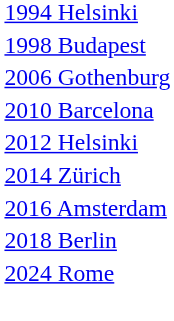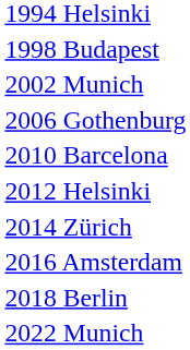 <table>
 <tr>
 <td><a href='#'>1994 Helsinki</a><br></td>
 <td></td>
 <td></td>
 <td></td>
 </tr>
 <tr>
 <td><a href='#'>1998 Budapest</a><br></td>
+<td></td>
+<td></td>
+<td></td>
+</tr>
+<tr>
+<td><a href='#'>2002 Munich</a><br></td>
 <td></td>
 <td></td>
 <td></td>
 </tr>
 <tr>
 <td><a href='#'>2006 Gothenburg</a><br></td>
 <td></td>
 <td></td>
 <td></td>
 </tr>
 <tr>
 <td><a href='#'>2010 Barcelona</a><br></td>
 <td></td>
 <td></td>
 <td></td>
 </tr>
 <tr>
 <td><a href='#'>2012 Helsinki</a><br></td>
 <td></td>
 <td></td>
 <td></td>
 </tr>
 <tr>
 <td><a href='#'>2014 Zürich</a><br></td>
 <td></td>
 <td></td>
 <td></td>
 </tr>
 <tr>
 <td><a href='#'>2016 Amsterdam</a><br></td>
 <td></td>
 <td></td>
 <td></td>
 </tr>
 <tr>
 <td><a href='#'>2018 Berlin</a><br></td>
 <td></td>
 <td></td>
 <td></td>
 </tr>
 <tr>
-<td><a href='#'>2024 Rome</a><br></td>
+<td><a href='#'>2022 Munich</a><br></td>
 <td></td>
 <td></td>
 <td></td>
 </tr>
 </table>
